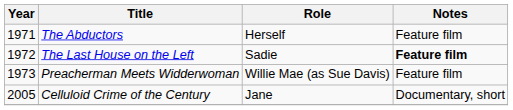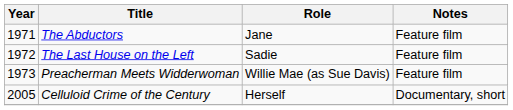 <table class="wikitable sortable">
 <tr>
 <th>Year</th>
 <th>Title</th>
 <th>Role</th>
 <th class="unsortable">Notes</th>
 </tr>
 <tr>
 <td>1971</td>
 <td><em><a href='#'>The Abductors</a></em></td>
-<td>Herself</td>
+<td>Jane</td>
 <td>Feature film</td>
 </tr>
 <tr>
 <td>1972</td>
 <td><em><a href='#'>The Last House on the Left</a></em></td>
 <td>Sadie</td>
-<td><strong>Feature film</strong></td>
+<td>Feature film</td>
 </tr>
 <tr>
 <td>1973</td>
 <td><em>Preacherman Meets Widderwoman</em></td>
 <td>Willie Mae (as Sue Davis)</td>
 <td>Feature film</td>
 </tr>
 <tr>
 <td>2005</td>
 <td><em>Celluloid Crime of the Century</em></td>
-<td>Jane</td>
+<td>Herself</td>
 <td>Documentary, short</td>
 </tr>
 <tr>
 </tr>
 </table>
